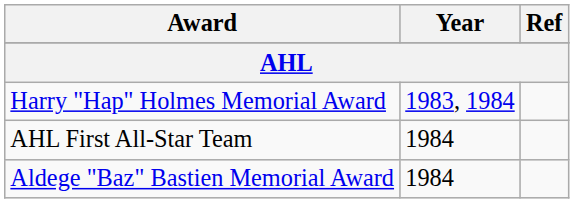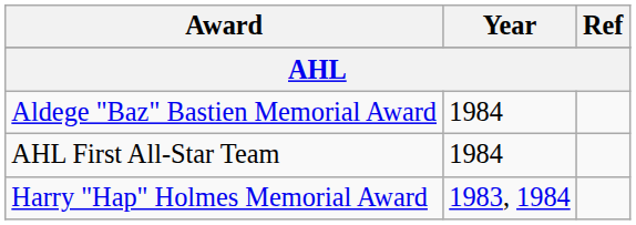 <table class="wikitable">
 <tr>
 <th>Award</th>
 <th>Year</th>
 <th>Ref</th>
 </tr>
 <tr>
 </tr>
 <tr>
 <th colspan="3"><a href='#'>AHL</a></th>
 </tr>
 <tr>
-<td><a href='#'>Harry "Hap" Holmes Memorial Award</a></td>
-<td><a href='#'>1983</a>, <a href='#'>1984</a></td>
+<td><a href='#'>Aldege "Baz" Bastien Memorial Award</a></td>
+<td>1984</td>
 <td></td>
 </tr>
 <tr>
 <td>AHL First All-Star Team</td>
 <td>1984</td>
 <td></td>
 </tr>
 <tr>
-<td><a href='#'>Aldege "Baz" Bastien Memorial Award</a></td>
-<td>1984</td>
+<td><a href='#'>Harry "Hap" Holmes Memorial Award</a></td>
+<td><a href='#'>1983</a>, <a href='#'>1984</a></td>
 <td></td>
 </tr>
 </table>
